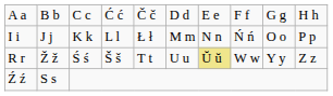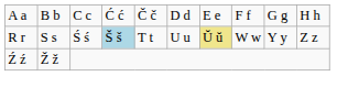 <table class="wikitable">
 <tr>
 <td style="width:10%">A a</td>
 <td style="width:10%">B b</td>
 <td style="width:10%">C c</td>
 <td style="width:10%">Ć ć</td>
 <td style="width:10%">Č č</td>
 <td style="width:10%">D d</td>
 <td style="width:10%">E e</td>
 <td style="width:10%">F f</td>
 <td style="width:10%">G g</td>
 <td style="width:10%">H h</td>
 </tr>
 <tr>
-<td>I i</td>
-<td>J j</td>
-<td>K k</td>
-<td>L l</td>
-<td>Ł ł</td>
-<td>M m</td>
-<td>N n</td>
-<td>Ń ń</td>
-<td>O o</td>
-<td>P p</td>
-</tr>
-<tr>
 <td>R r</td>
-<td>Ž ž</td>
+<td>S s</td>
 <td>Ś ś</td>
-<td>Š š</td>
+<td style="background: lightblue;">Š š</td>
 <td>T t</td>
 <td>U u</td>
 <td style="background: khaki;">Ŭ ŭ</td>
 <td>W w</td>
 <td>Y y</td>
 <td>Z z</td>
 </tr>
 <tr>
 <td>Ź ź</td>
-<td>S s</td>
+<td>Ž ž</td>
 </tr>
 </table>
